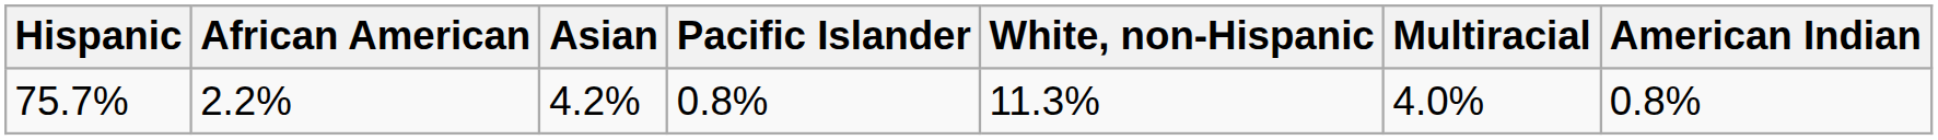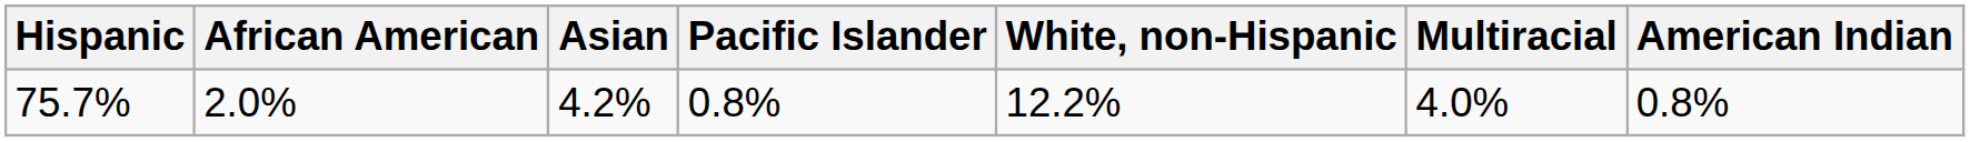 <table class="wikitable">
 <tr>
 <th>Hispanic</th>
 <th>African American</th>
 <th>Asian</th>
 <th>Pacific Islander</th>
 <th>White, non-Hispanic</th>
 <th>Multiracial</th>
 <th>American Indian</th>
 </tr>
 <tr>
 <td>75.7%</td>
-<td>2.2%</td>
+<td>2.0%</td>
 <td>4.2%</td>
 <td>0.8%</td>
-<td>11.3%</td>
+<td>12.2%</td>
 <td>4.0%</td>
 <td>0.8%</td>
 </tr>
 </table>
